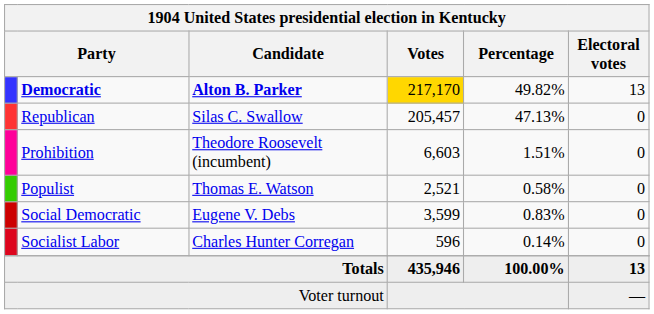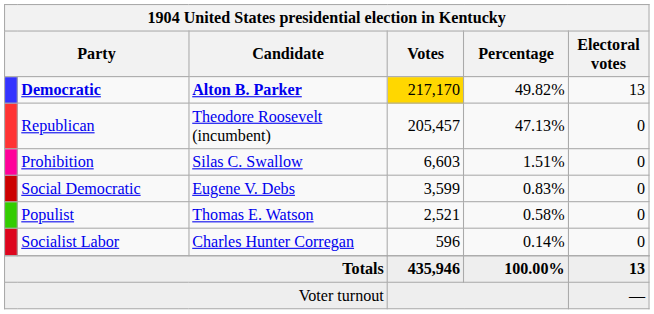 <table class="wikitable" style="font-size: 95%;">
 <tr>
 <th colspan="6">1904 United States presidential election in Kentucky</th>
 </tr>
 <tr>
 <th colspan="2" style="width: 15em">Party</th>
 <th style="width: 17em">Candidate</th>
 <th style="width: 5em">Votes</th>
 <th style="width: 7em">Percentage</th>
 <th style="width: 5em">Electoral votes</th>
 </tr>
 <tr>
 <th style="background-color:#3333FF; width: 3px"></th>
 <td style="width: 130px"><strong><a href='#'>Democratic</a></strong></td>
 <td><strong><a href='#'>Alton B. Parker</a></strong></td>
 <td align="right" style="background: gold;">217,170</td>
 <td align="right">49.82%</td>
 <td align="right">13</td>
 </tr>
 <tr>
 <th style="background-color:#FF3333; width: 3px"></th>
 <td style="width: 130px"><a href='#'>Republican</a></td>
-<td><a href='#'>Silas C. Swallow</a></td>
+<td><a href='#'>Theodore Roosevelt</a> (incumbent)</td>
 <td align="right">205,457</td>
 <td align="right">47.13%</td>
 <td align="right">0</td>
 </tr>
 <tr>
 <th style="background-color:#f09; width: 3px"></th>
 <td style="width: 130px"><a href='#'>Prohibition</a></td>
-<td><a href='#'>Theodore Roosevelt</a> (incumbent)</td>
+<td><a href='#'>Silas C. Swallow</a></td>
 <td align="right">6,603</td>
 <td align="right">1.51%</td>
+<td align="right">0</td>
+</tr>
+<tr>
+<th style="background-color:#c00; width: 3px"></th>
+<td style="width: 130px"><a href='#'>Social Democratic</a></td>
+<td><a href='#'>Eugene V. Debs</a></td>
+<td align="right">3,599</td>
+<td align="right">0.83%</td>
 <td align="right">0</td>
 </tr>
 <tr>
 <th style="background-color:#3c0; width: 3px"></th>
 <td style="width: 130px"><a href='#'>Populist</a></td>
 <td><a href='#'>Thomas E. Watson</a></td>
 <td align="right">2,521</td>
 <td align="right">0.58%</td>
-<td align="right">0</td>
-</tr>
-<tr>
-<th style="background-color:#c00; width: 3px"></th>
-<td style="width: 130px"><a href='#'>Social Democratic</a></td>
-<td><a href='#'>Eugene V. Debs</a></td>
-<td align="right">3,599</td>
-<td align="right">0.83%</td>
 <td align="right">0</td>
 </tr>
 <tr>
 <th style="background-color:#DD051D; width: 3px"></th>
 <td style="width: 130px"><a href='#'>Socialist Labor</a></td>
 <td><a href='#'>Charles Hunter Corregan</a></td>
 <td align="right">596</td>
 <td align="right">0.14%</td>
 <td align="right">0</td>
 </tr>
 <tr>
 </tr>
 <tr bgcolor="#EEEEEE">
 <td colspan="3" align="right"><strong>Totals</strong></td>
 <td align="right"><strong>435,946</strong></td>
 <td align="right"><strong>100.00%</strong></td>
 <td align="right"><strong>13</strong></td>
 </tr>
 <tr bgcolor="#EEEEEE">
 <td colspan="3" align="right">Voter turnout</td>
 <td colspan="2" align="right"></td>
 <td align="right">—</td>
 </tr>
 </table>
